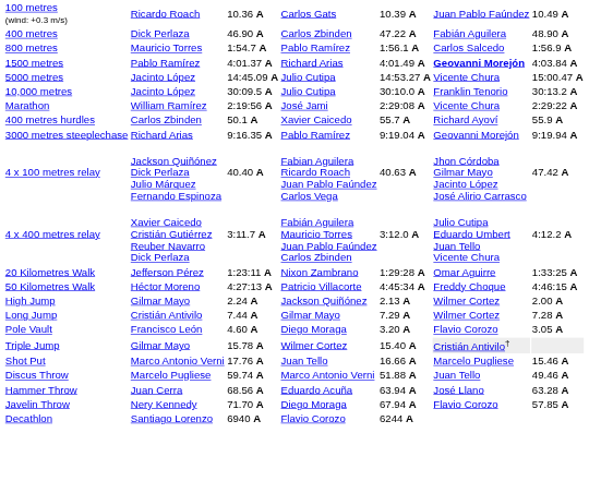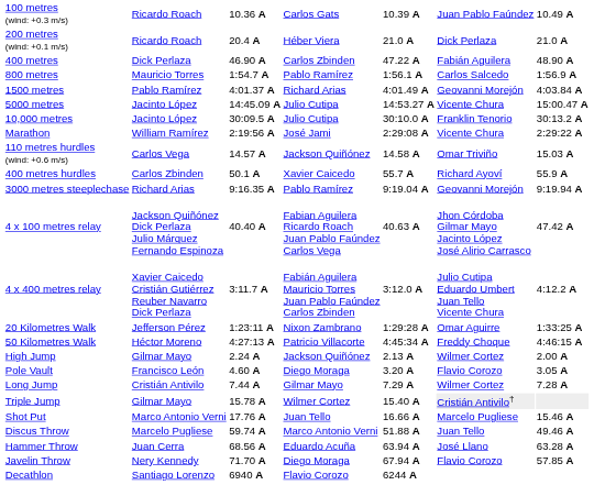 <table>
 <tr>
 <td><a href='#'>100 metres</a><br><small>(wind: +0.3 m/s)</small></td>
 <td><a href='#'>Ricardo Roach</a><br> </td>
 <td>10.36 <strong>A</strong></td>
 <td><a href='#'>Carlos Gats</a><br> </td>
 <td>10.39 <strong>A</strong></td>
 <td><a href='#'>Juan Pablo Faúndez</a><br> </td>
 <td>10.49 <strong>A</strong></td>
+</tr>
+<tr>
+<td><a href='#'>200 metres</a><br><small>(wind: +0.1 m/s)</small></td>
+<td><a href='#'>Ricardo Roach</a><br> </td>
+<td>20.4 <strong>A</strong></td>
+<td><a href='#'>Héber Viera</a><br> </td>
+<td>21.0 <strong>A</strong></td>
+<td><a href='#'>Dick Perlaza</a><br> </td>
+<td>21.0 <strong>A</strong></td>
 </tr>
 <tr>
 <td><a href='#'>400 metres</a></td>
 <td><a href='#'>Dick Perlaza</a><br> </td>
 <td>46.90 <strong>A</strong></td>
 <td><a href='#'>Carlos Zbinden</a><br> </td>
 <td>47.22 <strong>A</strong></td>
 <td><a href='#'>Fabián Aguilera</a><br> </td>
 <td>48.90 <strong>A</strong></td>
 </tr>
 <tr>
 <td><a href='#'>800 metres</a></td>
 <td><a href='#'>Mauricio Torres</a><br> </td>
 <td>1:54.7 <strong>A</strong></td>
 <td><a href='#'>Pablo Ramírez</a><br> </td>
 <td>1:56.1 <strong>A</strong></td>
 <td><a href='#'>Carlos Salcedo</a><br> </td>
 <td>1:56.9 <strong>A</strong></td>
 </tr>
 <tr>
 <td><a href='#'>1500 metres</a></td>
 <td><a href='#'>Pablo Ramírez</a><br> </td>
 <td>4:01.37 <strong>A</strong></td>
 <td><a href='#'>Richard Arias</a><br> </td>
 <td>4:01.49 <strong>A</strong></td>
-<td><strong><a href='#'>Geovanni Morejón</a><br> </strong></td>
+<td><a href='#'>Geovanni Morejón</a><br> </td>
 <td>4:03.84 <strong>A</strong></td>
 </tr>
 <tr>
 <td><a href='#'>5000 metres</a></td>
 <td><a href='#'>Jacinto López</a><br> </td>
 <td>14:45.09 <strong>A</strong></td>
 <td><a href='#'>Julio Cutipa</a><br> </td>
 <td>14:53.27 <strong>A</strong></td>
 <td><a href='#'>Vicente Chura</a><br> </td>
 <td>15:00.47 <strong>A</strong></td>
 </tr>
 <tr>
 <td><a href='#'>10,000 metres</a></td>
 <td><a href='#'>Jacinto López</a><br> </td>
 <td>30:09.5 <strong>A</strong></td>
 <td><a href='#'>Julio Cutipa</a><br> </td>
 <td>30:10.0 <strong>A</strong></td>
 <td><a href='#'>Franklin Tenorio</a><br> </td>
 <td>30:13.2 <strong>A</strong></td>
 </tr>
 <tr>
 <td><a href='#'>Marathon</a></td>
 <td><a href='#'>William Ramírez</a><br> </td>
 <td>2:19:56 <strong>A</strong></td>
 <td><a href='#'>José Jami</a><br> </td>
 <td>2:29:08 <strong>A</strong></td>
 <td><a href='#'>Vicente Chura</a><br> </td>
 <td>2:29:22	 <strong>A</strong></td>
+</tr>
+<tr>
+<td><a href='#'>110 metres hurdles</a><br><small>(wind: +0.6 m/s)</small></td>
+<td><a href='#'>Carlos Vega</a><br> </td>
+<td>14.57 <strong>A</strong></td>
+<td><a href='#'>Jackson Quiñónez</a><br> </td>
+<td>14.58 <strong>A</strong></td>
+<td><a href='#'>Omar Triviño</a><br> </td>
+<td>15.03 <strong>A</strong></td>
 </tr>
 <tr>
 <td><a href='#'>400 metres hurdles</a></td>
 <td><a href='#'>Carlos Zbinden</a><br> </td>
 <td>50.1 <strong>A</strong> </td>
 <td><a href='#'>Xavier Caicedo</a><br> </td>
 <td>55.7 <strong>A</strong></td>
 <td><a href='#'>Richard Ayoví</a><br> </td>
 <td>55.9 <strong>A</strong></td>
 </tr>
 <tr>
 <td><a href='#'>3000 metres steeplechase</a></td>
 <td><a href='#'>Richard Arias</a><br> </td>
 <td>9:16.35 <strong>A</strong></td>
 <td><a href='#'>Pablo Ramírez</a><br> </td>
 <td>9:19.04 <strong>A</strong></td>
 <td><a href='#'>Geovanni Morejón</a><br> </td>
 <td>9:19.94 <strong>A</strong></td>
 </tr>
 <tr>
 <td><a href='#'>4 x 100 metres relay</a></td>
 <td><br><a href='#'>Jackson Quiñónez</a><br><a href='#'>Dick Perlaza</a><br><a href='#'>Julio Márquez</a><br><a href='#'>Fernando Espinoza</a></td>
 <td>40.40 <strong>A</strong></td>
 <td><br><a href='#'>Fabian Aguilera</a><br><a href='#'>Ricardo Roach</a><br><a href='#'>Juan Pablo Faúndez</a><br><a href='#'>Carlos Vega</a></td>
 <td>40.63 <strong>A</strong></td>
 <td><br><a href='#'>Jhon Córdoba</a><br><a href='#'>Gilmar Mayo</a><br><a href='#'>Jacinto López</a><br><a href='#'>José Alirio Carrasco</a></td>
 <td>47.42 <strong>A</strong></td>
 </tr>
 <tr>
 <td><a href='#'>4 x 400 metres relay</a></td>
 <td><br><a href='#'>Xavier Caicedo</a><br><a href='#'>Cristián Gutiérrez</a><br><a href='#'>Reuber Navarro</a><br><a href='#'>Dick Perlaza</a></td>
 <td>3:11.7 <strong>A</strong></td>
 <td><br><a href='#'>Fabián Aguilera</a><br><a href='#'>Mauricio Torres</a><br><a href='#'>Juan Pablo Faúndez</a><br><a href='#'>Carlos Zbinden</a></td>
 <td>3:12.0 <strong>A</strong></td>
 <td><br><a href='#'>Julio Cutipa</a><br><a href='#'>Eduardo Umbert</a><br><a href='#'>Juan Tello</a><br><a href='#'>Vicente Chura</a></td>
 <td>4:12.2	 <strong>A</strong></td>
 </tr>
 <tr>
 <td><a href='#'>20 Kilometres Walk</a></td>
 <td><a href='#'>Jefferson Pérez</a><br> </td>
 <td>1:23:11 <strong>A</strong> </td>
 <td><a href='#'>Nixon Zambrano</a><br> </td>
 <td>1:29:28 <strong>A</strong></td>
 <td><a href='#'>Omar Aguirre</a><br> </td>
 <td>1:33:25 <strong>A</strong></td>
 </tr>
 <tr>
 <td><a href='#'>50 Kilometres Walk</a></td>
 <td><a href='#'>Héctor Moreno</a><br> </td>
 <td>4:27:13 <strong>A</strong> </td>
 <td><a href='#'>Patricio Villacorte</a><br> </td>
 <td>4:45:34 <strong>A</strong></td>
 <td><a href='#'>Freddy Choque</a><br> </td>
 <td>4:46:15	 <strong>A</strong></td>
 </tr>
 <tr>
 <td><a href='#'>High Jump</a></td>
 <td><a href='#'>Gilmar Mayo</a><br> </td>
 <td>2.24 <strong>A</strong></td>
 <td><a href='#'>Jackson Quiñónez</a><br> </td>
 <td>2.13 <strong>A</strong></td>
 <td><a href='#'>Wilmer Cortez</a><br> </td>
 <td>2.00 <strong>A</strong></td>
 </tr>
 <tr>
+<td><a href='#'>Pole Vault</a></td>
+<td><a href='#'>Francisco León</a><br> </td>
+<td>4.60 <strong>A</strong></td>
+<td><a href='#'>Diego Moraga</a><br> </td>
+<td>3.20 <strong>A</strong></td>
+<td><a href='#'>Flavio Corozo</a><br> </td>
+<td>3.05 <strong>A</strong></td>
+</tr>
+<tr>
 <td><a href='#'>Long Jump</a></td>
 <td><a href='#'>Cristián Antivilo</a><br> </td>
 <td>7.44 <strong>A</strong></td>
 <td><a href='#'>Gilmar Mayo</a><br> </td>
 <td>7.29 <strong>A</strong></td>
 <td><a href='#'>Wilmer Cortez</a><br> </td>
 <td>7.28 <strong>A</strong></td>
-</tr>
-<tr>
-<td><a href='#'>Pole Vault</a></td>
-<td><a href='#'>Francisco León</a><br> </td>
-<td>4.60 <strong>A</strong></td>
-<td><a href='#'>Diego Moraga</a><br> </td>
-<td>3.20 <strong>A</strong></td>
-<td><a href='#'>Flavio Corozo</a><br> </td>
-<td>3.05 <strong>A</strong></td>
 </tr>
 <tr>
 <td><a href='#'>Triple Jump</a></td>
 <td><a href='#'>Gilmar Mayo</a><br> </td>
 <td>15.78 <strong>A</strong></td>
 <td><a href='#'>Wilmer Cortez</a><br> </td>
 <td>15.40 <strong>A</strong></td>
 <td bgcolor="#eeeeee"><a href='#'>Cristián Antivilo</a><sup>†</sup><br> </td>
 <td bgcolor="#eeeeee"></td>
 </tr>
 <tr>
 <td><a href='#'>Shot Put</a></td>
 <td><a href='#'>Marco Antonio Verni</a><br> </td>
 <td>17.76 <strong>A</strong></td>
 <td><a href='#'>Juan Tello</a><br> </td>
 <td>16.66 <strong>A</strong></td>
 <td><a href='#'>Marcelo Pugliese</a><br> </td>
 <td>15.46 <strong>A</strong></td>
 </tr>
 <tr>
 <td><a href='#'>Discus Throw</a></td>
 <td><a href='#'>Marcelo Pugliese</a><br> </td>
 <td>59.74 <strong>A</strong> </td>
 <td><a href='#'>Marco Antonio Verni</a><br> </td>
 <td>51.88 <strong>A</strong></td>
 <td><a href='#'>Juan Tello</a><br> </td>
 <td>49.46 <strong>A</strong></td>
 </tr>
 <tr>
 <td><a href='#'>Hammer Throw</a></td>
 <td><a href='#'>Juan Cerra</a><br> </td>
 <td>68.56 <strong>A</strong></td>
 <td><a href='#'>Eduardo Acuña</a><br> </td>
 <td>63.94 <strong>A</strong></td>
 <td><a href='#'>José Llano</a><br> </td>
 <td>63.28 <strong>A</strong></td>
 </tr>
 <tr>
 <td><a href='#'>Javelin Throw</a></td>
 <td><a href='#'>Nery Kennedy</a><br> </td>
 <td>71.70 <strong>A</strong></td>
 <td><a href='#'>Diego Moraga</a><br> </td>
 <td>67.94 <strong>A</strong></td>
 <td><a href='#'>Flavio Corozo</a><br> </td>
 <td>57.85 <strong>A</strong></td>
 </tr>
 <tr>
 <td><a href='#'>Decathlon</a></td>
 <td><a href='#'>Santiago Lorenzo</a><br> </td>
 <td>6940 <strong>A</strong> </td>
 <td><a href='#'>Flavio Corozo</a><br> </td>
 <td>6244 <strong>A</strong></td>
 <td></td>
 <td></td>
 </tr>
 </table>
